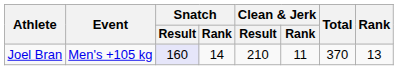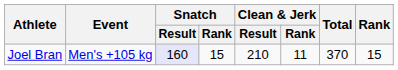 <table class="wikitable" style="font-size:90%">
 <tr>
 <th rowspan="2">Athlete</th>
 <th rowspan="2">Event</th>
 <th colspan="2">Snatch</th>
 <th colspan="2">Clean & Jerk</th>
 <th rowspan="2">Total</th>
 <th rowspan="2">Rank</th>
 </tr>
 <tr style="font-size:95%">
 <th>Result</th>
 <th>Rank</th>
 <th>Result</th>
 <th>Rank</th>
 </tr>
 <tr align=center>
 <td align=left><a href='#'>Joel Bran</a></td>
 <td align=left><a href='#'>Men's +105 kg</a></td>
 <td style="background: lavender;">160</td>
-<td>14</td>
+<td>15</td>
 <td>210</td>
 <td>11</td>
 <td>370</td>
-<td>13</td>
+<td>15</td>
 </tr>
 </table>
